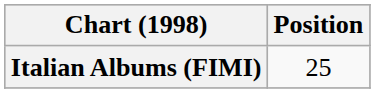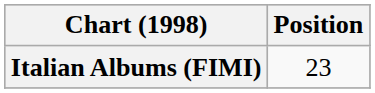 <table class="wikitable sortable plainrowheaders" style="text-align:center">
 <tr>
 <th scope="col">Chart (1998)</th>
 <th scope="col">Position</th>
 </tr>
 <tr>
 <th scope="row">Italian Albums (FIMI)</th>
-<td>25</td>
+<td>23</td>
 </tr>
 </table>
